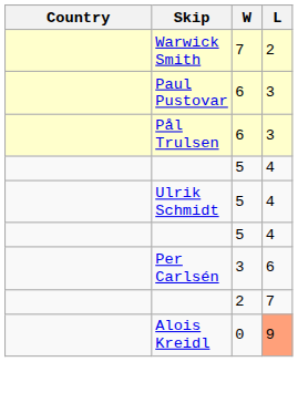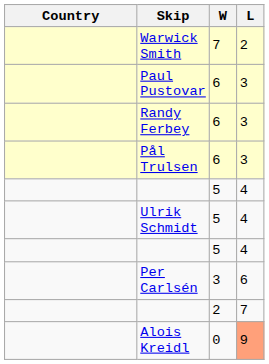 <table class="wikitable">
 <tr>
 <th bgcolor="#efefef" width="120">Country</th>
 <th bgcolor="#efefef" width="20">Skip</th>
 <th bgcolor="#efefef" width="20">W</th>
 <th bgcolor="#efefef" width="20">L</th>
 </tr>
 <tr bgcolor="#ffffcc">
 <td></td>
 <td><a href='#'>Warwick Smith</a></td>
 <td>7</td>
 <td>2</td>
 </tr>
 <tr bgcolor="#ffffcc">
 <td></td>
 <td><a href='#'>Paul Pustovar</a></td>
+<td>6</td>
+<td>3</td>
+</tr>
+<tr bgcolor="#ffffcc">
+<td></td>
+<td><a href='#'>Randy Ferbey</a></td>
 <td>6</td>
 <td>3</td>
 </tr>
 <tr bgcolor="#ffffcc">
 <td></td>
 <td><a href='#'>Pål Trulsen</a></td>
 <td>6</td>
 <td>3</td>
 </tr>
 <tr>
 <td></td>
 <td></td>
 <td>5</td>
 <td>4</td>
 </tr>
 <tr>
 <td></td>
 <td><a href='#'>Ulrik Schmidt</a></td>
 <td>5</td>
 <td>4</td>
 </tr>
 <tr>
 <td></td>
 <td></td>
 <td>5</td>
 <td>4</td>
 </tr>
 <tr>
 <td></td>
 <td><a href='#'>Per Carlsén</a></td>
 <td>3</td>
 <td>6</td>
 </tr>
 <tr>
 <td></td>
 <td></td>
 <td>2</td>
 <td>7</td>
 </tr>
 <tr>
 <td></td>
 <td><a href='#'>Alois Kreidl</a></td>
 <td>0</td>
 <td style="background: lightsalmon;">9</td>
 </tr>
 </table>
